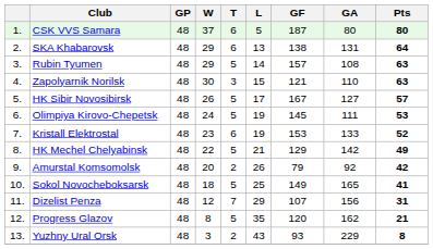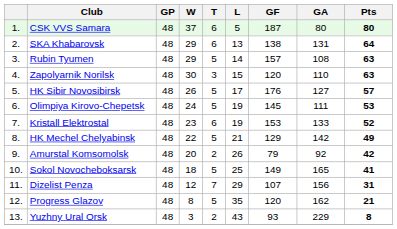 <table class="wikitable">
 <tr>
 <th width="30"></th>
 <th width="200">Club</th>
 <th width="30">GP</th>
 <th width="30">W</th>
 <th width="30">T</th>
 <th width="30">L</th>
 <th width="70">GF</th>
 <th width="70">GA</th>
 <th width="70">Pts</th>
 </tr>
 <tr bgcolor="#e6fae6" align="center">
 <td>1.</td>
 <td align="left"><a href='#'>CSK VVS Samara</a></td>
 <td>48</td>
 <td>37</td>
 <td>6</td>
 <td>5</td>
 <td>187</td>
 <td>80</td>
 <td><strong>80</strong></td>
 </tr>
 <tr bgcolor="#FFFFFF" align="center">
 <td>2.</td>
 <td align="left"><a href='#'>SKA Khabarovsk</a></td>
 <td>48</td>
 <td>29</td>
 <td>6</td>
 <td>13</td>
 <td>138</td>
 <td>131</td>
 <td><strong>64</strong></td>
 </tr>
 <tr bgcolor="#FFFFFF" align="center">
 <td>3.</td>
 <td align="left"><a href='#'>Rubin Tyumen</a></td>
 <td>48</td>
 <td>29</td>
 <td>5</td>
 <td>14</td>
 <td>157</td>
 <td>108</td>
 <td><strong>63</strong></td>
 </tr>
 <tr bgcolor="#FFFFFF" align="center">
 <td>4.</td>
 <td align="left"><a href='#'>Zapolyarnik Norilsk</a></td>
 <td>48</td>
 <td>30</td>
 <td>3</td>
 <td>15</td>
-<td>121</td>
+<td>120</td>
 <td>110</td>
 <td><strong>63</strong></td>
 </tr>
 <tr bgcolor="#FFFFFF" align="center">
 <td>5.</td>
 <td align="left"><a href='#'>HK Sibir Novosibirsk</a></td>
 <td>48</td>
 <td>26</td>
 <td>5</td>
 <td>17</td>
-<td>167</td>
+<td>176</td>
 <td>127</td>
 <td><strong>57</strong></td>
 </tr>
 <tr bgcolor="#FFFFFF" align="center">
 <td>6.</td>
 <td align="left"><a href='#'>Olimpiya Kirovo-Chepetsk</a></td>
 <td>48</td>
 <td>24</td>
 <td>5</td>
 <td>19</td>
 <td>145</td>
 <td>111</td>
 <td><strong>53</strong></td>
 </tr>
 <tr bgcolor="#FFFFFF" align="center">
 <td>7.</td>
 <td align="left"><a href='#'>Kristall Elektrostal</a></td>
 <td>48</td>
 <td>23</td>
 <td>6</td>
 <td>19</td>
 <td>153</td>
 <td>133</td>
 <td><strong>52</strong></td>
 </tr>
 <tr bgcolor="#FFFFFF" align="center">
 <td>8.</td>
 <td align="left"><a href='#'>HK Mechel Chelyabinsk</a></td>
 <td>48</td>
 <td>22</td>
 <td>5</td>
 <td>21</td>
 <td>129</td>
 <td>142</td>
 <td><strong>49</strong></td>
 </tr>
 <tr bgcolor="#FFFFFF" align="center">
 <td>9.</td>
 <td align="left"><a href='#'>Amurstal Komsomolsk</a></td>
 <td>48</td>
 <td>20</td>
 <td>2</td>
 <td>26</td>
 <td>79</td>
 <td>92</td>
 <td><strong>42</strong></td>
 </tr>
 <tr bgcolor="#FFFFFF" align="center">
 <td>10.</td>
 <td align="left"><a href='#'>Sokol Novocheboksarsk</a></td>
 <td>48</td>
 <td>18</td>
 <td>5</td>
 <td>25</td>
 <td>149</td>
 <td>165</td>
 <td><strong>41</strong></td>
 </tr>
 <tr bgcolor="#FFFFFF" align="center">
 <td>11.</td>
 <td align="left"><a href='#'>Dizelist Penza</a></td>
 <td>48</td>
 <td>12</td>
 <td>7</td>
 <td>29</td>
 <td>107</td>
 <td>156</td>
 <td><strong>31</strong></td>
 </tr>
 <tr bgcolor="#FFFFFF" align="center">
 <td>12.</td>
 <td align="left"><a href='#'>Progress Glazov</a></td>
 <td>48</td>
 <td>8</td>
 <td>5</td>
 <td>35</td>
 <td>120</td>
 <td>162</td>
 <td><strong>21</strong></td>
 </tr>
 <tr bgcolor="#FFFFFF" align="center">
 <td>13.</td>
 <td align="left"><a href='#'>Yuzhny Ural Orsk</a></td>
 <td>48</td>
 <td>3</td>
 <td>2</td>
 <td>43</td>
 <td>93</td>
 <td>229</td>
 <td><strong>8</strong></td>
 </tr>
 <tr bgcolor="#FFFFFF" align="center">
 </tr>
 </table>
